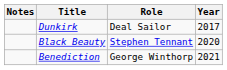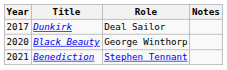 <table class="wikitable">
 <tr>
-<th>Notes</th>
+<th>Year</th>
 <th>Title</th>
 <th>Role</th>
-<th>Year</th>
+<th>Notes</th>
 </tr>
 <tr>
-<td></td>
+<td>2017</td>
 <td><em><a href='#'>Dunkirk</a></em></td>
 <td>Deal Sailor</td>
-<td>2017</td>
+<td></td>
 </tr>
 <tr>
+<td>2020</td>
+<td><em><a href='#'>Black Beauty</a></em></td>
+<td>George Winthorp</td>
 <td></td>
-<td><em><a href='#'>Black Beauty</a></em></td>
-<td><a href='#'>Stephen Tennant</a></td>
-<td>2020</td>
 </tr>
 <tr>
+<td>2021</td>
+<td><em><a href='#'>Benediction</a></em></td>
+<td><a href='#'>Stephen Tennant</a></td>
 <td></td>
-<td><em><a href='#'>Benediction</a></em></td>
-<td>George Winthorp</td>
-<td>2021</td>
 </tr>
 </table>
